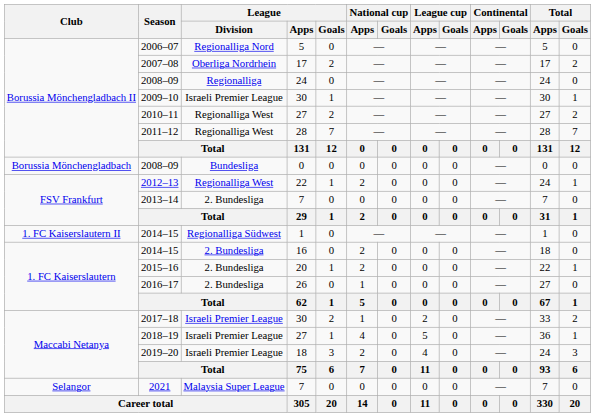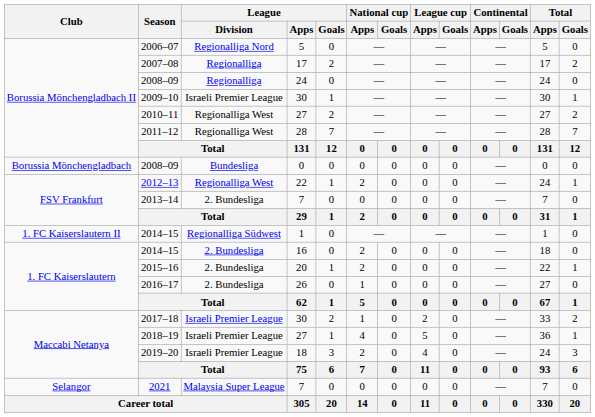 <table class="wikitable" style="text-align:center">
 <tr>
 <th rowspan="2">Club</th>
 <th rowspan="2">Season</th>
 <th colspan="3">League</th>
 <th colspan="2">National cup</th>
 <th colspan="2">League cup</th>
 <th colspan="2">Continental</th>
 <th colspan="2">Total</th>
 </tr>
 <tr>
 <th>Division</th>
 <th>Apps</th>
 <th>Goals</th>
 <th>Apps</th>
 <th>Goals</th>
 <th>Apps</th>
 <th>Goals</th>
 <th>Apps</th>
 <th>Goals</th>
 <th>Apps</th>
 <th>Goals</th>
 </tr>
 <tr>
 <td rowspan="7"><a href='#'>Borussia Mönchengladbach II</a></td>
 <td>2006–07</td>
 <td><a href='#'>Regionalliga Nord</a></td>
 <td>5</td>
 <td>0</td>
 <td colspan="2">—</td>
 <td colspan="2">—</td>
 <td colspan="2">—</td>
 <td>5</td>
 <td>0</td>
 </tr>
 <tr>
 <td>2007–08</td>
-<td><a href='#'>Oberliga Nordrhein</a></td>
+<td><a href='#'>Regionalliga</a></td>
 <td>17</td>
 <td>2</td>
 <td colspan="2">—</td>
 <td colspan="2">—</td>
 <td colspan="2">—</td>
 <td>17</td>
 <td>2</td>
 </tr>
 <tr>
 <td>2008–09</td>
 <td><a href='#'>Regionalliga</a></td>
 <td>24</td>
 <td>0</td>
 <td colspan="2">—</td>
 <td colspan="2">—</td>
 <td colspan="2">—</td>
 <td>24</td>
 <td>0</td>
 </tr>
 <tr>
 <td>2009–10</td>
 <td>Israeli Premier League</td>
 <td>30</td>
 <td>1</td>
 <td colspan="2">—</td>
 <td colspan="2">—</td>
 <td colspan="2">—</td>
 <td>30</td>
 <td>1</td>
 </tr>
 <tr>
 <td>2010–11</td>
 <td>Regionalliga West</td>
 <td>27</td>
 <td>2</td>
 <td colspan="2">—</td>
 <td colspan="2">—</td>
 <td colspan="2">—</td>
 <td>27</td>
 <td>2</td>
 </tr>
 <tr>
 <td>2011–12</td>
 <td>Regionalliga West</td>
 <td>28</td>
 <td>7</td>
 <td colspan="2">—</td>
 <td colspan="2">—</td>
 <td colspan="2">—</td>
 <td>28</td>
 <td>7</td>
 </tr>
 <tr>
 <th colspan="2">Total</th>
 <th>131</th>
 <th>12</th>
 <th>0</th>
 <th>0</th>
 <th>0</th>
 <th>0</th>
 <th>0</th>
 <th>0</th>
 <th>131</th>
 <th>12</th>
 </tr>
 <tr>
 <td><a href='#'>Borussia Mönchengladbach</a></td>
 <td>2008–09</td>
 <td><a href='#'>Bundesliga</a></td>
 <td>0</td>
 <td>0</td>
 <td>0</td>
 <td>0</td>
 <td>0</td>
 <td>0</td>
 <td colspan="2">—</td>
 <td>0</td>
 <td>0</td>
 </tr>
 <tr>
 <td rowspan="3"><a href='#'>FSV Frankfurt</a></td>
 <td><a href='#'>2012–13</a></td>
 <td><a href='#'>Regionalliga West</a></td>
 <td>22</td>
 <td>1</td>
 <td>2</td>
 <td>0</td>
 <td>0</td>
 <td>0</td>
 <td colspan="2">—</td>
 <td>24</td>
 <td>1</td>
 </tr>
 <tr>
 <td>2013–14</td>
 <td>2. Bundesliga</td>
 <td>7</td>
 <td>0</td>
 <td>0</td>
 <td>0</td>
 <td>0</td>
 <td>0</td>
 <td colspan="2">—</td>
 <td>7</td>
 <td>0</td>
 </tr>
 <tr>
 <th colspan="2">Total</th>
 <th>29</th>
 <th>1</th>
 <th>2</th>
 <th>0</th>
 <th>0</th>
 <th>0</th>
 <th>0</th>
 <th>0</th>
 <th>31</th>
 <th>1</th>
 </tr>
 <tr>
 <td><a href='#'>1. FC Kaiserslautern II</a></td>
 <td>2014–15</td>
 <td><a href='#'>Regionalliga Südwest</a></td>
 <td>1</td>
 <td>0</td>
 <td colspan="2">—</td>
 <td colspan="2">—</td>
 <td colspan="2">—</td>
 <td>1</td>
 <td>0</td>
 </tr>
 <tr>
 <td rowspan="4"><a href='#'>1. FC Kaiserslautern</a></td>
 <td>2014–15</td>
 <td><a href='#'>2. Bundesliga</a></td>
 <td>16</td>
 <td>0</td>
 <td>2</td>
 <td>0</td>
 <td>0</td>
 <td>0</td>
 <td colspan="2">—</td>
 <td>18</td>
 <td>0</td>
 </tr>
 <tr>
 <td>2015–16</td>
 <td>2. Bundesliga</td>
 <td>20</td>
 <td>1</td>
 <td>2</td>
 <td>0</td>
 <td>0</td>
 <td>0</td>
 <td colspan="2">—</td>
 <td>22</td>
 <td>1</td>
 </tr>
 <tr>
 <td>2016–17</td>
 <td>2. Bundesliga</td>
 <td>26</td>
 <td>0</td>
 <td>1</td>
 <td>0</td>
 <td>0</td>
 <td>0</td>
 <td colspan="2">—</td>
 <td>27</td>
 <td>0</td>
 </tr>
 <tr>
 <th colspan="2">Total</th>
 <th>62</th>
 <th>1</th>
 <th>5</th>
 <th>0</th>
 <th>0</th>
 <th>0</th>
 <th>0</th>
 <th>0</th>
 <th>67</th>
 <th>1</th>
 </tr>
 <tr>
 <td rowspan="4"><a href='#'>Maccabi Netanya</a></td>
 <td>2017–18</td>
 <td><a href='#'>Israeli Premier League</a></td>
 <td>30</td>
 <td>2</td>
 <td>1</td>
 <td>0</td>
 <td>2</td>
 <td>0</td>
 <td colspan="2">—</td>
 <td>33</td>
 <td>2</td>
 </tr>
 <tr>
 <td>2018–19</td>
 <td>Israeli Premier League</td>
 <td>27</td>
 <td>1</td>
 <td>4</td>
 <td>0</td>
 <td>5</td>
 <td>0</td>
 <td colspan="2">—</td>
 <td>36</td>
 <td>1</td>
 </tr>
 <tr>
 <td>2019–20</td>
 <td>Israeli Premier League</td>
 <td>18</td>
 <td>3</td>
 <td>2</td>
 <td>0</td>
 <td>4</td>
 <td>0</td>
 <td colspan="2">—</td>
 <td>24</td>
 <td>3</td>
 </tr>
 <tr>
 <th colspan="2">Total</th>
 <th>75</th>
 <th>6</th>
 <th>7</th>
 <th>0</th>
 <th>11</th>
 <th>0</th>
 <th>0</th>
 <th>0</th>
 <th>93</th>
 <th>6</th>
 </tr>
 <tr>
 <td><a href='#'>Selangor</a></td>
 <td><a href='#'>2021</a></td>
 <td><a href='#'>Malaysia Super League</a></td>
 <td>7</td>
 <td>0</td>
 <td>0</td>
 <td>0</td>
 <td>0</td>
 <td>0</td>
 <td colspan="2">—</td>
 <td>7</td>
 <td>0</td>
 </tr>
 <tr>
 <th colspan="3">Career total</th>
 <th>305</th>
 <th>20</th>
 <th>14</th>
 <th>0</th>
 <th>11</th>
 <th>0</th>
 <th>0</th>
 <th>0</th>
 <th>330</th>
 <th>20</th>
 </tr>
 </table>
